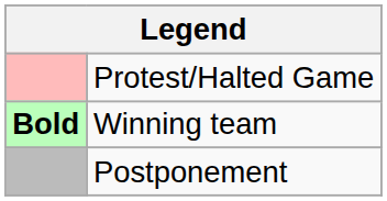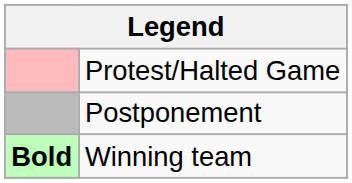 <table class="wikitable" style="font-size:90%">
 <tr>
 <th colspan="2">Legend</th>
 </tr>
 <tr>
 <td style="background:#fbb;"> </td>
 <td>Protest/Halted Game</td>
 </tr>
 <tr>
+<td style="background:#bbb;"> </td>
+<td>Postponement</td>
+</tr>
+<tr>
 <td style="background:#bfb;"><strong>Bold</strong></td>
 <td>Winning team</td>
 </tr>
-<tr>
-<td style="background:#bbb;"> </td>
-<td>Postponement</td>
-</tr>
 </table>
